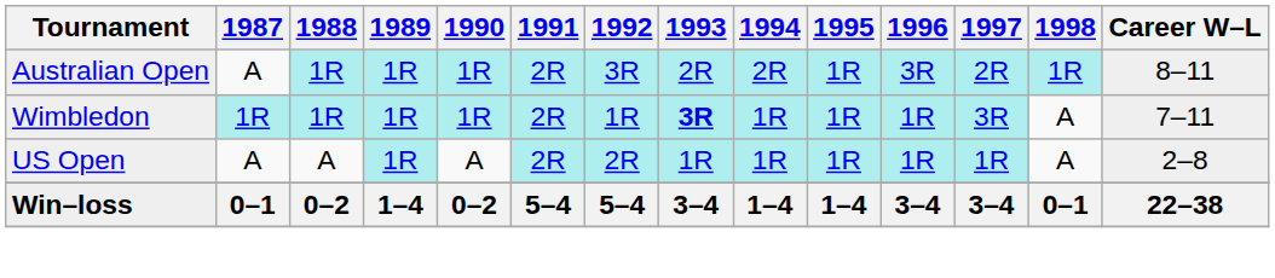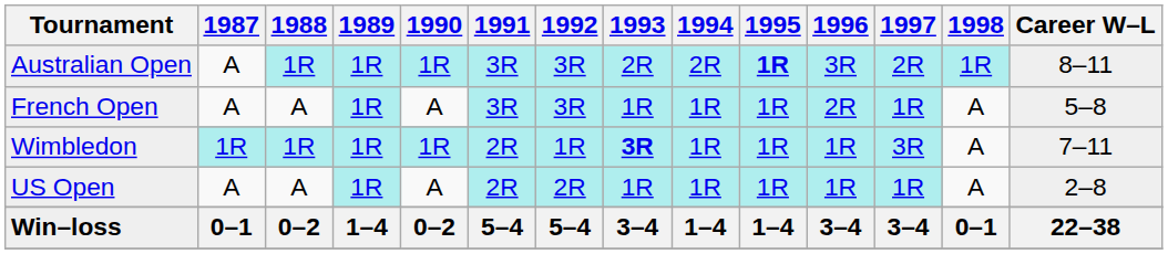 <table class=wikitable style=text-align:center;font-size:98%>
 <tr>
 <th>Tournament</th>
 <th><a href='#'>1987</a></th>
 <th><a href='#'>1988</a></th>
 <th><a href='#'>1989</a></th>
 <th><a href='#'>1990</a></th>
 <th><a href='#'>1991</a></th>
 <th><a href='#'>1992</a></th>
 <th><a href='#'>1993</a></th>
 <th><a href='#'>1994</a></th>
 <th><a href='#'>1995</a></th>
 <th><a href='#'>1996</a></th>
 <th><a href='#'>1997</a></th>
 <th><a href='#'>1998</a></th>
 <th>Career W–L</th>
 </tr>
 <tr>
 <td bgcolor=#efefef align=left><a href='#'>Australian Open</a></td>
 <td align="center">A</td>
 <td align="center" style="background:#afeeee;"><a href='#'>1R</a></td>
 <td align="center" style="background:#afeeee;"><a href='#'>1R</a></td>
 <td align="center" style="background:#afeeee;"><a href='#'>1R</a></td>
-<td align="center" style="background:#afeeee;"><a href='#'>2R</a></td>
+<td align="center" style="background:#afeeee;"><a href='#'>3R</a></td>
 <td align="center" style="background:#afeeee;"><a href='#'>3R</a></td>
 <td align="center" style="background:#afeeee;"><a href='#'>2R</a></td>
 <td align="center" style="background:#afeeee;"><a href='#'>2R</a></td>
-<td align="center" style="background:#afeeee;"><a href='#'>1R</a></td>
+<td align="center" style="background:#afeeee;"><strong><a href='#'>1R</a></strong></td>
 <td align="center" style="background:#afeeee;"><a href='#'>3R</a></td>
 <td align="center" style="background:#afeeee;"><a href='#'>2R</a></td>
 <td align="center" style="background:#afeeee;"><a href='#'>1R</a></td>
 <td align="center" style="background:#EFEFEF;">8–11</td>
+</tr>
+<tr>
+<td bgcolor=#efefef align=left><a href='#'>French Open</a></td>
+<td align="center">A</td>
+<td align="center">A</td>
+<td align="center" style="background:#afeeee;"><a href='#'>1R</a></td>
+<td align="center">A</td>
+<td align="center" style="background:#afeeee;"><a href='#'>3R</a></td>
+<td align="center" style="background:#afeeee;"><a href='#'>3R</a></td>
+<td align="center" style="background:#afeeee;"><a href='#'>1R</a></td>
+<td align="center" style="background:#afeeee;"><a href='#'>1R</a></td>
+<td align="center" style="background:#afeeee;"><a href='#'>1R</a></td>
+<td align="center" style="background:#afeeee;"><a href='#'>2R</a></td>
+<td align="center" style="background:#afeeee;"><a href='#'>1R</a></td>
+<td align="center">A</td>
+<td align="center" style="background:#EFEFEF;">5–8</td>
 </tr>
 <tr>
 <td bgcolor=#efefef align=left><a href='#'>Wimbledon</a></td>
 <td align="center" style="background:#afeeee;"><a href='#'>1R</a></td>
 <td align="center" style="background:#afeeee;"><a href='#'>1R</a></td>
 <td align="center" style="background:#afeeee;"><a href='#'>1R</a></td>
 <td align="center" style="background:#afeeee;"><a href='#'>1R</a></td>
 <td align="center" style="background:#afeeee;"><a href='#'>2R</a></td>
 <td align="center" style="background:#afeeee;"><a href='#'>1R</a></td>
 <td align="center" style="background:#afeeee;"><strong><a href='#'>3R</a></strong></td>
 <td align="center" style="background:#afeeee;"><a href='#'>1R</a></td>
 <td align="center" style="background:#afeeee;"><a href='#'>1R</a></td>
 <td align="center" style="background:#afeeee;"><a href='#'>1R</a></td>
 <td align="center" style="background:#afeeee;"><a href='#'>3R</a></td>
 <td align="center">A</td>
 <td align="center" style="background:#EFEFEF;">7–11</td>
 </tr>
 <tr>
 <td bgcolor=#efefef align=left><a href='#'>US Open</a></td>
 <td align="center">A</td>
 <td align="center">A</td>
 <td align="center" style="background:#afeeee;"><a href='#'>1R</a></td>
 <td align="center">A</td>
 <td align="center" style="background:#afeeee;"><a href='#'>2R</a></td>
 <td align="center" style="background:#afeeee;"><a href='#'>2R</a></td>
 <td align="center" style="background:#afeeee;"><a href='#'>1R</a></td>
 <td align="center" style="background:#afeeee;"><a href='#'>1R</a></td>
 <td align="center" style="background:#afeeee;"><a href='#'>1R</a></td>
 <td align="center" style="background:#afeeee;"><a href='#'>1R</a></td>
 <td align="center" style="background:#afeeee;"><a href='#'>1R</a></td>
 <td align="center">A</td>
 <td align="center" style="background:#EFEFEF;">2–8</td>
 </tr>
 <tr>
 </tr>
 <tr>
 <td bgcolor=#efefef align=left><strong>Win–loss</strong></td>
 <th>0–1</th>
 <th>0–2</th>
 <th>1–4</th>
 <th>0–2</th>
 <th>5–4</th>
 <th>5–4</th>
 <th>3–4</th>
 <th>1–4</th>
 <th>1–4</th>
 <th>3–4</th>
 <th>3–4</th>
 <th>0–1</th>
 <th>22–38</th>
 </tr>
 <tr>
 </tr>
 </table>
